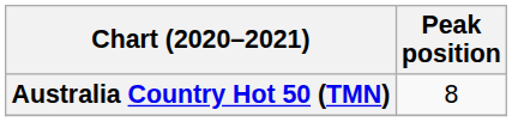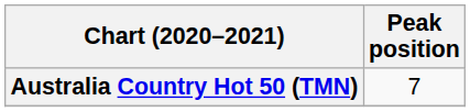 <table class="wikitable sortable plainrowheaders" style="text-align:center">
 <tr>
 <th scope="col">Chart (2020–2021)</th>
 <th scope="col">Peak<br>position</th>
 </tr>
 <tr>
 <th scope="row">Australia <a href='#'>Country Hot 50</a> (<a href='#'>TMN</a>)</th>
-<td>8</td>
+<td>7</td>
 </tr>
 <tr>
 </tr>
 <tr>
 </tr>
 <tr>
 </tr>
 <tr>
 </tr>
 <tr>
 </tr>
 <tr>
 </tr>
 </table>
